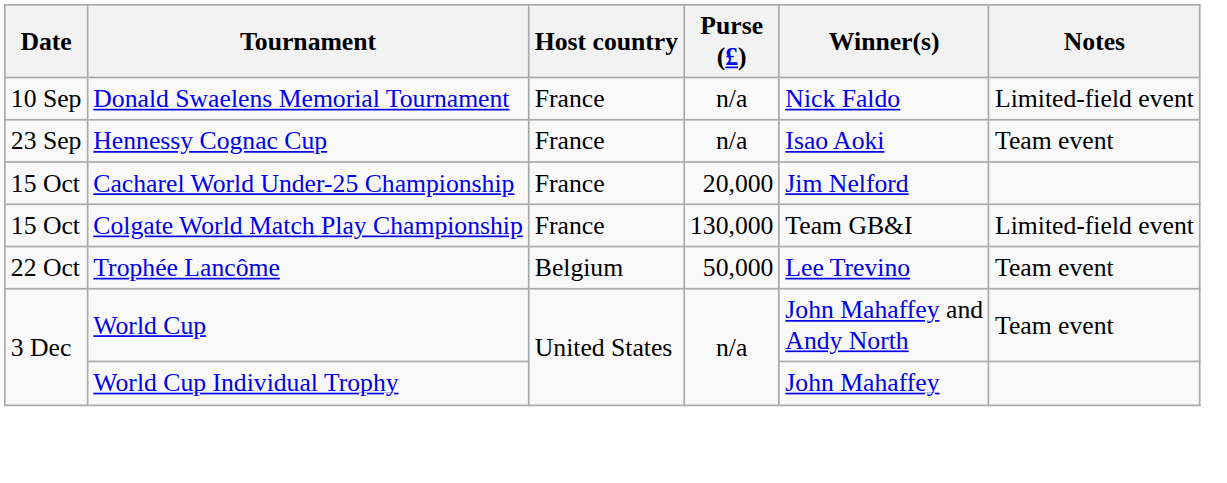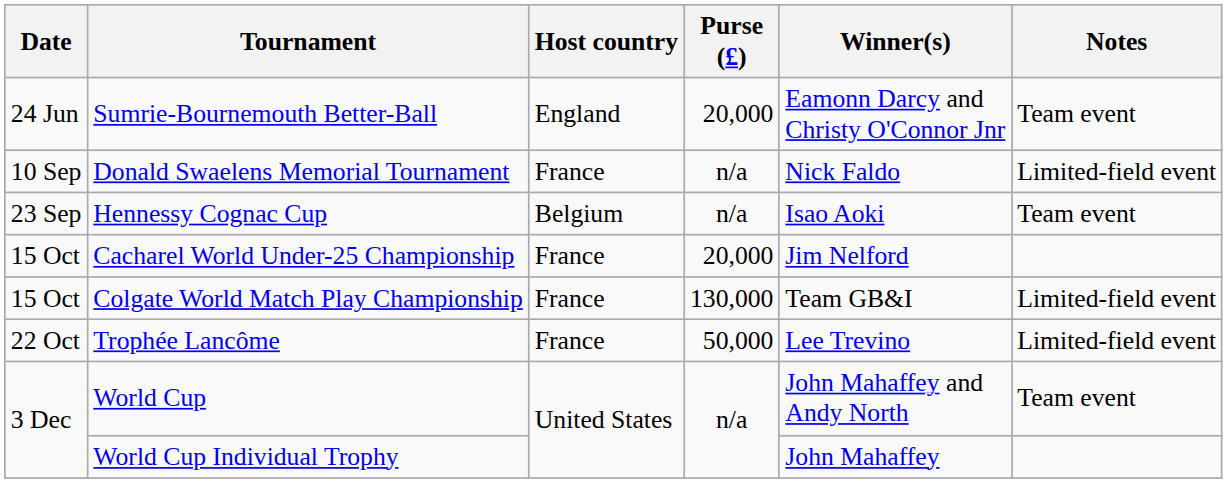 <table class="wikitable" style="font-size:95%">
 <tr>
 <th>Date</th>
 <th>Tournament</th>
 <th>Host country</th>
 <th>Purse<br>(<a href='#'>£</a>)</th>
 <th>Winner(s)</th>
 <th>Notes</th>
+</tr>
+<tr>
+<td>24 Jun</td>
+<td><a href='#'>Sumrie-Bournemouth Better-Ball</a></td>
+<td>England</td>
+<td align=right>20,000</td>
+<td> <a href='#'>Eamonn Darcy</a> and<br> <a href='#'>Christy O'Connor Jnr</a></td>
+<td>Team event</td>
 </tr>
 <tr>
 <td>10 Sep</td>
 <td><a href='#'>Donald Swaelens Memorial Tournament</a></td>
 <td>France</td>
 <td align=center>n/a</td>
 <td> <a href='#'>Nick Faldo</a></td>
 <td>Limited-field event</td>
 </tr>
 <tr>
 <td>23 Sep</td>
 <td><a href='#'>Hennessy Cognac Cup</a></td>
-<td>France</td>
+<td>Belgium</td>
 <td align=center>n/a</td>
 <td> <a href='#'>Isao Aoki</a></td>
 <td>Team event</td>
 </tr>
 <tr>
 <td>15 Oct</td>
 <td><a href='#'>Cacharel World Under-25 Championship</a></td>
 <td>France</td>
 <td align=right>20,000</td>
 <td> <a href='#'>Jim Nelford</a></td>
 <td></td>
 </tr>
 <tr>
 <td>15 Oct</td>
 <td><a href='#'>Colgate World Match Play Championship</a></td>
 <td>France</td>
 <td align=right>130,000</td>
 <td> Team GB&I</td>
 <td>Limited-field event</td>
 </tr>
 <tr>
 <td>22 Oct</td>
 <td><a href='#'>Trophée Lancôme</a></td>
-<td>Belgium</td>
+<td>France</td>
 <td align=right>50,000</td>
 <td> <a href='#'>Lee Trevino</a></td>
-<td>Team event</td>
+<td>Limited-field event</td>
 </tr>
 <tr>
 <td rowspan=2>3 Dec</td>
 <td><a href='#'>World Cup</a></td>
 <td rowspan=2>United States</td>
 <td rowspan=2 align=center>n/a</td>
 <td> <a href='#'>John Mahaffey</a> and<br> <a href='#'>Andy North</a></td>
 <td>Team event</td>
 </tr>
 <tr>
 <td><a href='#'>World Cup Individual Trophy</a></td>
 <td> <a href='#'>John Mahaffey</a></td>
 <td></td>
 </tr>
 </table>
